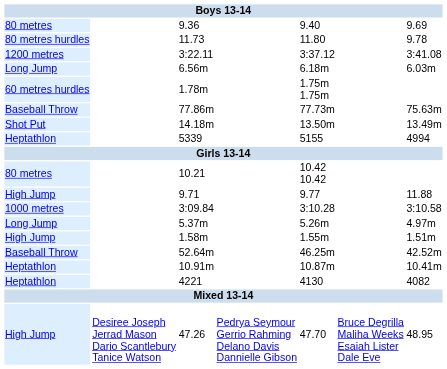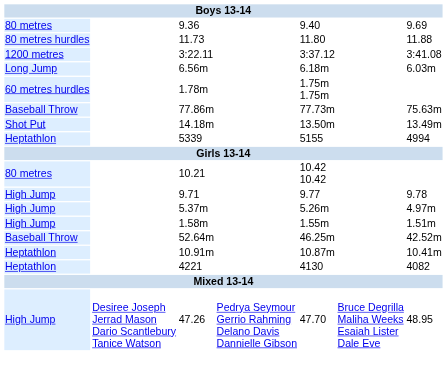 <table>
 <tr>
 <th colspan=7 align = center style="background-color: #CCDDEE;">Boys 13-14</th>
 </tr>
 <tr>
 <td bgcolor = DDEEFF><a href='#'>80 metres</a></td>
 <td></td>
 <td>9.36</td>
 <td></td>
 <td>9.40</td>
 <td></td>
 <td>9.69</td>
 </tr>
 <tr>
 <td bgcolor = DDEEFF><a href='#'>80 metres hurdles</a></td>
 <td></td>
 <td>11.73</td>
 <td></td>
 <td>11.80</td>
 <td></td>
-<td>9.78</td>
+<td>11.88</td>
 </tr>
 <tr>
 <td bgcolor = DDEEFF><a href='#'>1200 metres</a></td>
 <td></td>
 <td>3:22.11</td>
 <td></td>
 <td>3:37.12</td>
 <td></td>
 <td>3:41.08</td>
 </tr>
 <tr>
 <td bgcolor = DDEEFF><a href='#'>Long Jump</a></td>
 <td></td>
 <td>6.56m</td>
 <td></td>
 <td>6.18m</td>
 <td></td>
 <td>6.03m</td>
 </tr>
 <tr>
 <td bgcolor = DDEEFF><a href='#'>60 metres hurdles</a></td>
 <td></td>
 <td>1.78m</td>
 <td> <br> </td>
 <td>1.75m <br> 1.75m</td>
 <td></td>
 <td></td>
 </tr>
 <tr>
 <td bgcolor = DDEEFF><a href='#'>Baseball Throw</a></td>
 <td></td>
 <td>77.86m</td>
 <td></td>
 <td>77.73m</td>
 <td></td>
 <td>75.63m</td>
 </tr>
 <tr>
 <td bgcolor = DDEEFF><a href='#'>Shot Put</a></td>
 <td></td>
 <td>14.18m</td>
 <td></td>
 <td>13.50m</td>
 <td></td>
 <td>13.49m</td>
 </tr>
 <tr>
 <td bgcolor = DDEEFF><a href='#'>Heptathlon</a></td>
 <td></td>
 <td>5339</td>
 <td></td>
 <td>5155</td>
 <td></td>
 <td>4994</td>
 </tr>
 <tr>
 <th colspan=7 align = center style="background-color: #CCDDEE;">Girls 13-14</th>
 </tr>
 <tr>
 <td bgcolor = DDEEFF><a href='#'>80 metres</a></td>
 <td></td>
 <td>10.21</td>
 <td> <br>  </td>
 <td>10.42 <br> 10.42</td>
 <td></td>
 <td></td>
 </tr>
 <tr>
 <td bgcolor = DDEEFF><a href='#'>High Jump</a></td>
 <td></td>
 <td>9.71</td>
 <td></td>
 <td>9.77</td>
 <td></td>
-<td>11.88</td>
+<td>9.78</td>
 </tr>
 <tr>
-<td bgcolor = DDEEFF><a href='#'>1000 metres</a></td>
-<td></td>
-<td>3:09.84</td>
-<td></td>
-<td>3:10.28</td>
-<td></td>
-<td>3:10.58</td>
-</tr>
-<tr>
-<td bgcolor = DDEEFF><a href='#'>Long Jump</a></td>
+<td bgcolor = DDEEFF><a href='#'>High Jump</a></td>
 <td></td>
 <td>5.37m</td>
 <td></td>
 <td>5.26m</td>
 <td></td>
 <td>4.97m</td>
 </tr>
 <tr>
 <td bgcolor = DDEEFF><a href='#'>High Jump</a></td>
 <td></td>
 <td>1.58m</td>
 <td></td>
 <td>1.55m</td>
 <td></td>
 <td>1.51m</td>
 </tr>
 <tr>
 <td bgcolor = DDEEFF><a href='#'>Baseball Throw</a></td>
 <td></td>
 <td>52.64m</td>
 <td></td>
 <td>46.25m</td>
 <td></td>
 <td>42.52m</td>
 </tr>
 <tr>
 <td bgcolor = DDEEFF><a href='#'>Heptathlon</a></td>
 <td></td>
 <td>10.91m</td>
 <td></td>
 <td>10.87m</td>
 <td></td>
 <td>10.41m</td>
 </tr>
 <tr>
 <td bgcolor = DDEEFF><a href='#'>Heptathlon</a></td>
 <td></td>
 <td>4221</td>
 <td></td>
 <td>4130</td>
 <td></td>
 <td>4082</td>
 </tr>
 <tr>
 <th colspan=7 align = center style="background-color: #CCDDEE;">Mixed 13-14</th>
 </tr>
 <tr>
 <td bgcolor = DDEEFF><a href='#'>High Jump</a></td>
 <td> <br><a href='#'>Desiree Joseph</a> <br><a href='#'>Jerrad Mason</a> <br><a href='#'>Dario Scantlebury</a> <br><a href='#'>Tanice Watson</a></td>
 <td>47.26</td>
 <td> <br><a href='#'>Pedrya Seymour</a> <br><a href='#'>Gerrio Rahming</a> <br><a href='#'>Delano Davis</a> <br><a href='#'>Dannielle Gibson</a></td>
 <td>47.70</td>
 <td> <br><a href='#'>Bruce Degrilla</a> <br><a href='#'>Maliha Weeks</a> <br><a href='#'>Esaiah Lister</a> <br><a href='#'>Dale Eve</a></td>
 <td>48.95</td>
 </tr>
 <tr>
 </tr>
 </table>
